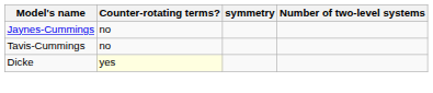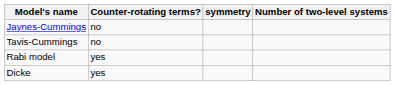 <table class="wikitable">
 <tr>
 <th>Model's name</th>
 <th>Counter-rotating terms?</th>
 <th>symmetry</th>
 <th>Number of two-level systems</th>
 </tr>
 <tr>
 <td><a href='#'>Jaynes-Cummings</a></td>
 <td>no</td>
 <td></td>
 <td></td>
 </tr>
 <tr>
 <td>Tavis-Cummings</td>
 <td>no</td>
 <td></td>
 <td></td>
 </tr>
 <tr>
+<td>Rabi model</td>
+<td>yes</td>
+<td></td>
+<td></td>
+</tr>
+<tr>
 <td>Dicke</td>
-<td style="background: lightyellow;">yes</td>
+<td>yes</td>
 <td></td>
 <td></td>
 </tr>
 </table>
